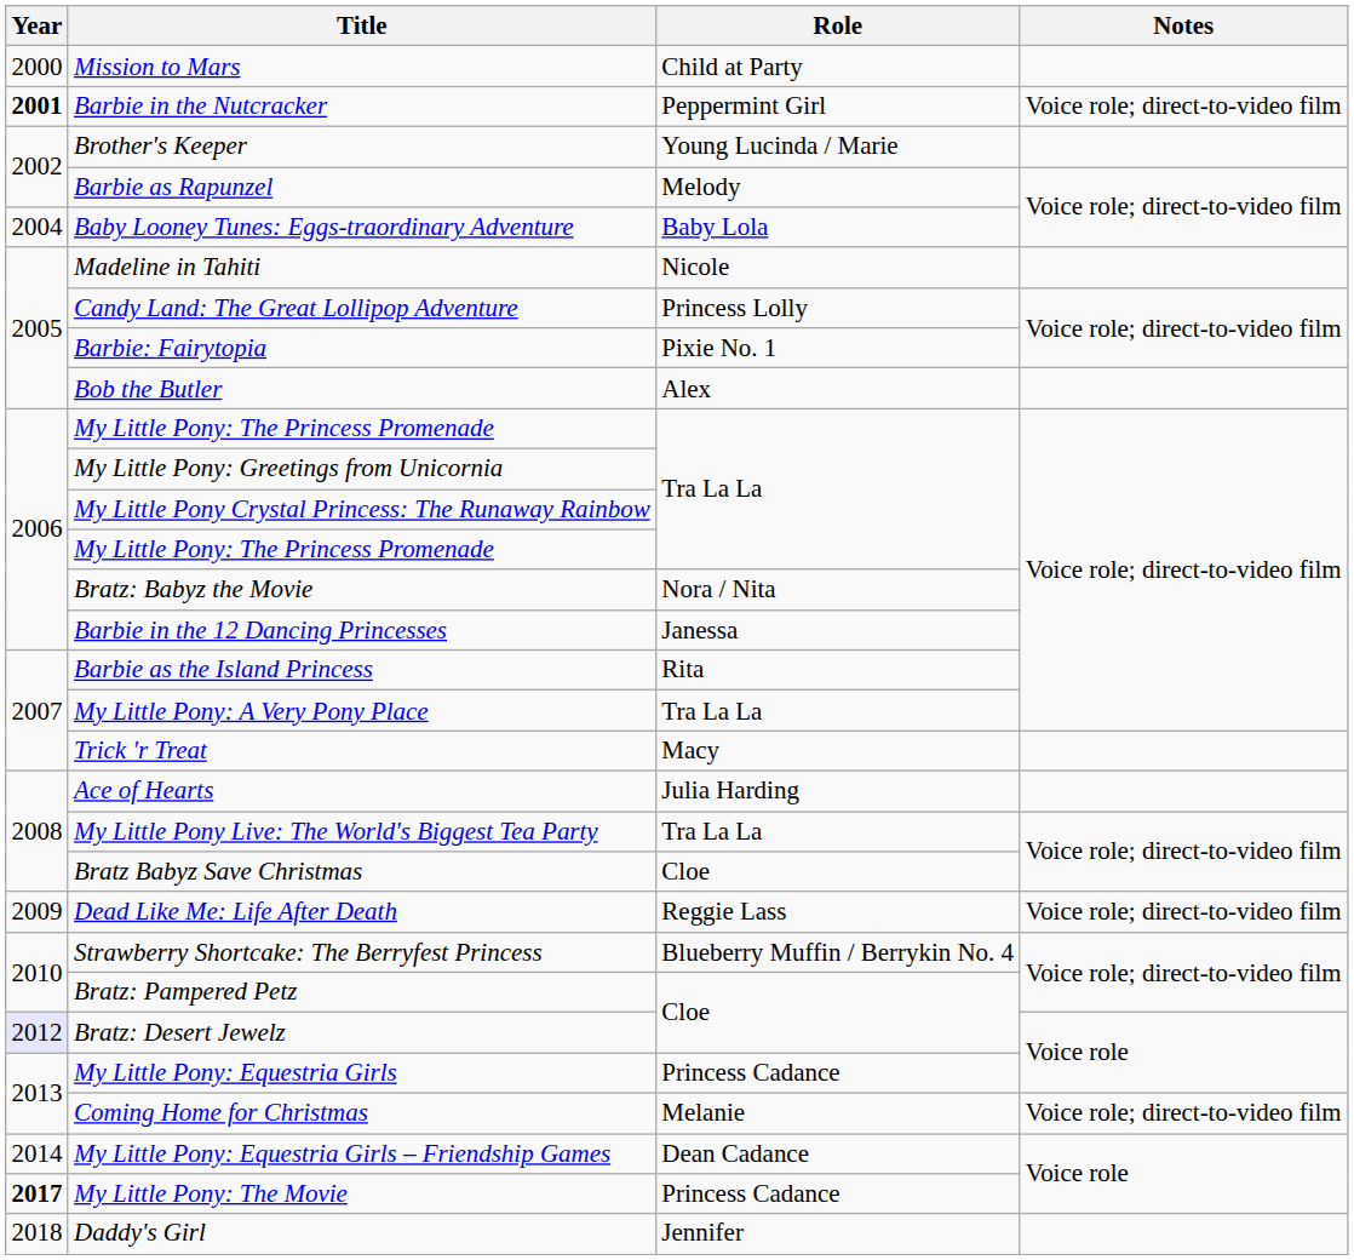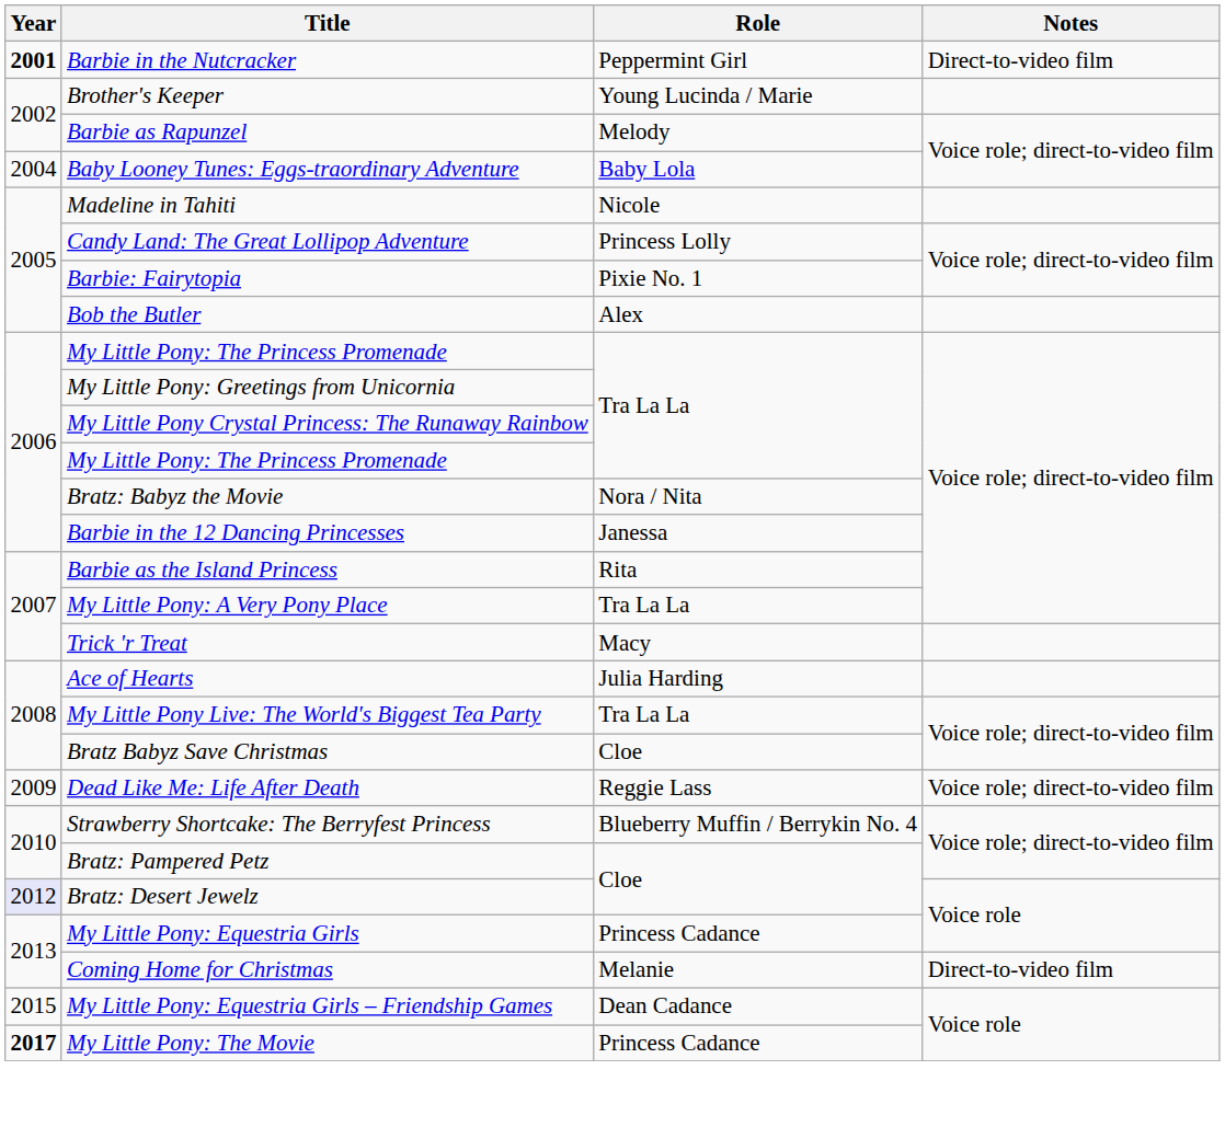 <table class="wikitable sortable">
 <tr>
 <th>Year</th>
 <th>Title</th>
 <th>Role</th>
 <th class="unsortable">Notes</th>
 </tr>
 <tr>
-<td>2000</td>
-<td><em><a href='#'>Mission to Mars</a></em></td>
-<td>Child at Party</td>
-<td></td>
-</tr>
-<tr>
 <td><strong>2001</strong></td>
 <td><em><a href='#'>Barbie in the Nutcracker</a></em></td>
 <td>Peppermint Girl</td>
-<td>Voice role; direct-to-video film</td>
+<td>Direct-to-video film</td>
 </tr>
 <tr>
 <td rowspan="2">2002</td>
 <td><em>Brother's Keeper</em></td>
 <td>Young Lucinda / Marie</td>
 <td></td>
 </tr>
 <tr>
 <td><em><a href='#'>Barbie as Rapunzel</a></em></td>
 <td>Melody</td>
 <td rowspan="2">Voice role; direct-to-video film</td>
 </tr>
 <tr>
 <td>2004</td>
 <td><em><a href='#'>Baby Looney Tunes: Eggs-traordinary Adventure</a></em></td>
 <td><a href='#'>Baby Lola</a></td>
 </tr>
 <tr>
 <td rowspan="4">2005</td>
 <td><em>Madeline in Tahiti</em></td>
 <td>Nicole</td>
 <td></td>
 </tr>
 <tr>
 <td><em><a href='#'>Candy Land: The Great Lollipop Adventure</a></em></td>
 <td>Princess Lolly</td>
 <td rowspan="2">Voice role; direct-to-video film</td>
 </tr>
 <tr>
 <td><em><a href='#'>Barbie: Fairytopia</a></em></td>
 <td>Pixie No. 1</td>
 </tr>
 <tr>
 <td><em><a href='#'>Bob the Butler</a></em></td>
 <td>Alex</td>
 <td></td>
 </tr>
 <tr>
 <td rowspan="6">2006</td>
 <td><em><a href='#'>My Little Pony: The Princess Promenade</a></em></td>
 <td rowspan="4">Tra La La</td>
 <td rowspan="8">Voice role; direct-to-video film</td>
 </tr>
 <tr>
 <td><em>My Little Pony: Greetings from Unicornia</em></td>
 </tr>
 <tr>
 <td><em><a href='#'>My Little Pony Crystal Princess: The Runaway Rainbow</a></em></td>
 </tr>
 <tr>
 <td><em><a href='#'>My Little Pony: The Princess Promenade</a></em></td>
 </tr>
 <tr>
 <td><em>Bratz: Babyz the Movie</em></td>
 <td>Nora / Nita</td>
 </tr>
 <tr>
 <td><em><a href='#'>Barbie in the 12 Dancing Princesses</a></em></td>
 <td>Janessa</td>
 </tr>
 <tr>
 <td rowspan="3">2007</td>
 <td><em><a href='#'>Barbie as the Island Princess</a></em></td>
 <td>Rita</td>
 </tr>
 <tr>
 <td><em><a href='#'>My Little Pony: A Very Pony Place</a></em></td>
 <td>Tra La La</td>
 </tr>
 <tr>
 <td><em><a href='#'>Trick 'r Treat</a></em></td>
 <td>Macy</td>
 <td></td>
 </tr>
 <tr>
 <td rowspan="3">2008</td>
 <td><em><a href='#'>Ace of Hearts</a></em></td>
 <td>Julia Harding</td>
 <td></td>
 </tr>
 <tr>
 <td><em><a href='#'>My Little Pony Live: The World's Biggest Tea Party</a></em></td>
 <td>Tra La La</td>
 <td rowspan="2">Voice role; direct-to-video film</td>
 </tr>
 <tr>
 <td><em>Bratz Babyz Save Christmas</em></td>
 <td>Cloe</td>
 </tr>
 <tr>
 <td>2009</td>
 <td><em><a href='#'>Dead Like Me: Life After Death</a></em></td>
 <td>Reggie Lass</td>
 <td>Voice role; direct-to-video film</td>
 </tr>
 <tr>
 <td rowspan="2">2010</td>
 <td><em>Strawberry Shortcake: The Berryfest Princess</em></td>
 <td>Blueberry Muffin / Berrykin No. 4</td>
 <td rowspan="2">Voice role; direct-to-video film</td>
 </tr>
 <tr>
 <td><em>Bratz: Pampered Petz</em></td>
 <td rowspan="2">Cloe</td>
 </tr>
 <tr>
 <td style="background: lavender;">2012</td>
 <td><em>Bratz: Desert Jewelz</em></td>
 <td rowspan="2">Voice role</td>
 </tr>
 <tr>
 <td rowspan="2">2013</td>
 <td><em><a href='#'>My Little Pony: Equestria Girls</a></em></td>
 <td>Princess Cadance</td>
 </tr>
 <tr>
 <td><em><a href='#'>Coming Home for Christmas</a></em></td>
 <td>Melanie</td>
-<td>Voice role; direct-to-video film</td>
+<td>Direct-to-video film</td>
 </tr>
 <tr>
-<td>2014</td>
+<td>2015</td>
 <td><em><a href='#'>My Little Pony: Equestria Girls – Friendship Games</a></em></td>
 <td>Dean Cadance</td>
 <td rowspan="2">Voice role</td>
 </tr>
 <tr>
 <td><strong>2017</strong></td>
 <td><em><a href='#'>My Little Pony: The Movie</a></em></td>
 <td>Princess Cadance</td>
 </tr>
-<tr>
-<td>2018</td>
-<td><em>Daddy's Girl</em></td>
-<td>Jennifer</td>
-<td></td>
-</tr>
 </table>
